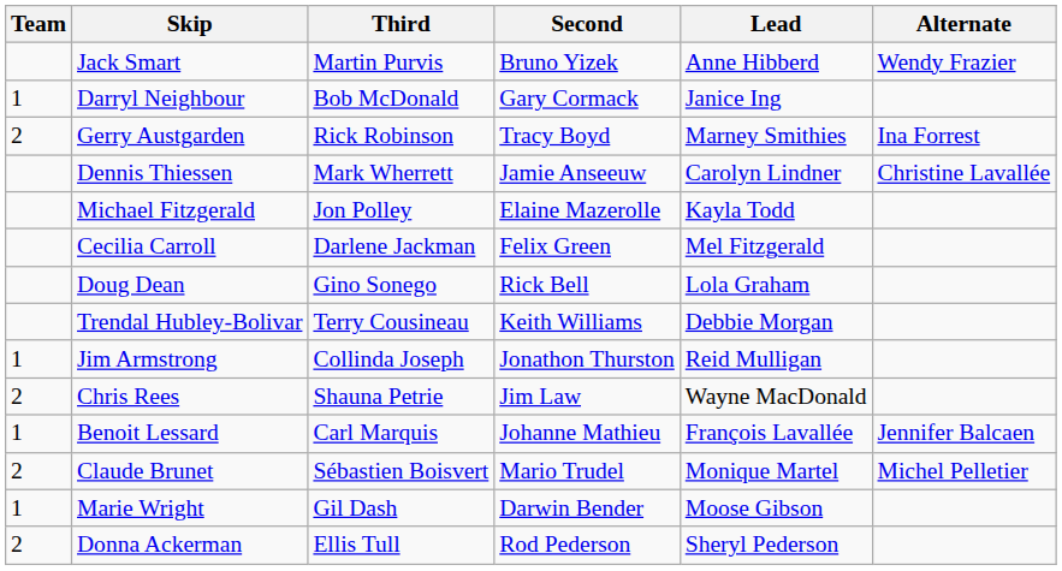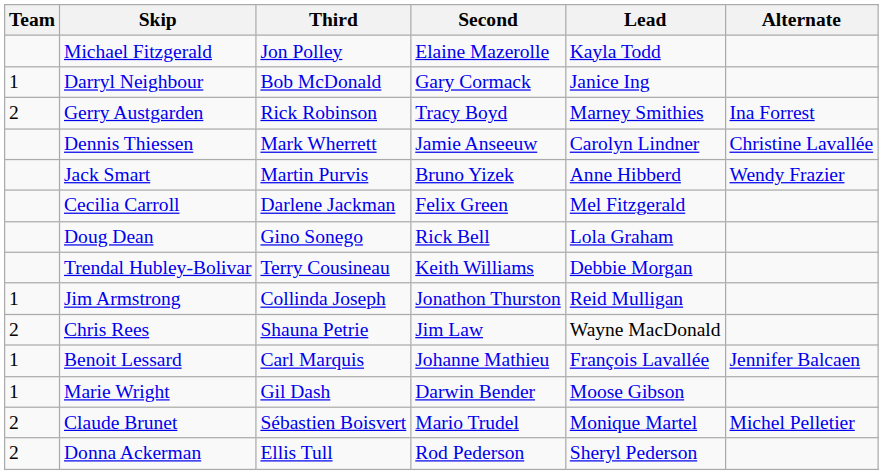 <table class="wikitable">
 <tr>
 <th>Team</th>
 <th>Skip</th>
 <th>Third</th>
 <th>Second</th>
 <th>Lead</th>
 <th>Alternate</th>
 </tr>
 <tr>
 <td></td>
-<td><a href='#'>Jack Smart</a></td>
-<td><a href='#'>Martin Purvis</a></td>
-<td><a href='#'>Bruno Yizek</a></td>
-<td><a href='#'>Anne Hibberd</a></td>
-<td><a href='#'>Wendy Frazier</a></td>
+<td><a href='#'>Michael Fitzgerald</a></td>
+<td><a href='#'>Jon Polley</a></td>
+<td><a href='#'>Elaine Mazerolle</a></td>
+<td><a href='#'>Kayla Todd</a></td>
+<td></td>
 </tr>
 <tr>
 <td> 1</td>
 <td><a href='#'>Darryl Neighbour</a></td>
 <td><a href='#'>Bob McDonald</a></td>
 <td><a href='#'>Gary Cormack</a></td>
 <td><a href='#'>Janice Ing</a></td>
 <td></td>
 </tr>
 <tr>
 <td> 2</td>
 <td><a href='#'>Gerry Austgarden</a></td>
 <td><a href='#'>Rick Robinson</a></td>
 <td><a href='#'>Tracy Boyd</a></td>
 <td><a href='#'>Marney Smithies</a></td>
 <td><a href='#'>Ina Forrest</a></td>
 </tr>
 <tr>
 <td></td>
 <td><a href='#'>Dennis Thiessen</a></td>
 <td><a href='#'>Mark Wherrett</a></td>
 <td><a href='#'>Jamie Anseeuw</a></td>
 <td><a href='#'>Carolyn Lindner</a></td>
 <td><a href='#'>Christine Lavallée</a></td>
 </tr>
 <tr>
 <td></td>
-<td><a href='#'>Michael Fitzgerald</a></td>
-<td><a href='#'>Jon Polley</a></td>
-<td><a href='#'>Elaine Mazerolle</a></td>
-<td><a href='#'>Kayla Todd</a></td>
-<td></td>
+<td><a href='#'>Jack Smart</a></td>
+<td><a href='#'>Martin Purvis</a></td>
+<td><a href='#'>Bruno Yizek</a></td>
+<td><a href='#'>Anne Hibberd</a></td>
+<td><a href='#'>Wendy Frazier</a></td>
 </tr>
 <tr>
 <td></td>
 <td><a href='#'>Cecilia Carroll</a></td>
 <td><a href='#'>Darlene Jackman</a></td>
 <td><a href='#'>Felix Green</a></td>
 <td><a href='#'>Mel Fitzgerald</a></td>
 <td></td>
 </tr>
 <tr>
 <td></td>
 <td><a href='#'>Doug Dean</a></td>
 <td><a href='#'>Gino Sonego</a></td>
 <td><a href='#'>Rick Bell</a></td>
 <td><a href='#'>Lola Graham</a></td>
 <td></td>
 </tr>
 <tr>
 <td></td>
 <td><a href='#'>Trendal Hubley-Bolivar</a></td>
 <td><a href='#'>Terry Cousineau</a></td>
 <td><a href='#'>Keith Williams</a></td>
 <td><a href='#'>Debbie Morgan</a></td>
 <td></td>
 </tr>
 <tr>
 <td> 1</td>
 <td><a href='#'>Jim Armstrong</a></td>
 <td><a href='#'>Collinda Joseph</a></td>
 <td><a href='#'>Jonathon Thurston</a></td>
 <td><a href='#'>Reid Mulligan</a></td>
 <td></td>
 </tr>
 <tr>
 <td> 2</td>
 <td><a href='#'>Chris Rees</a></td>
 <td><a href='#'>Shauna Petrie</a></td>
 <td><a href='#'>Jim Law</a></td>
 <td>Wayne MacDonald</td>
 <td></td>
 </tr>
 <tr>
 <td> 1</td>
 <td><a href='#'>Benoit Lessard</a></td>
 <td><a href='#'>Carl Marquis</a></td>
 <td><a href='#'>Johanne Mathieu</a></td>
 <td><a href='#'>François Lavallée</a></td>
 <td><a href='#'>Jennifer Balcaen</a></td>
 </tr>
 <tr>
+<td> 1</td>
+<td><a href='#'>Marie Wright</a></td>
+<td><a href='#'>Gil Dash</a></td>
+<td><a href='#'>Darwin Bender</a></td>
+<td><a href='#'>Moose Gibson</a></td>
+<td></td>
+</tr>
+<tr>
 <td> 2</td>
 <td><a href='#'>Claude Brunet</a></td>
 <td><a href='#'>Sébastien Boisvert</a></td>
 <td><a href='#'>Mario Trudel</a></td>
 <td><a href='#'>Monique Martel</a></td>
 <td><a href='#'>Michel Pelletier</a></td>
-</tr>
-<tr>
-<td> 1</td>
-<td><a href='#'>Marie Wright</a></td>
-<td><a href='#'>Gil Dash</a></td>
-<td><a href='#'>Darwin Bender</a></td>
-<td><a href='#'>Moose Gibson</a></td>
-<td></td>
 </tr>
 <tr>
 <td> 2</td>
 <td><a href='#'>Donna Ackerman</a></td>
 <td><a href='#'>Ellis Tull</a></td>
 <td><a href='#'>Rod Pederson</a></td>
 <td><a href='#'>Sheryl Pederson</a></td>
 <td></td>
 </tr>
 </table>
